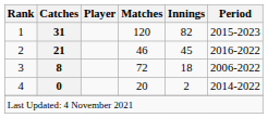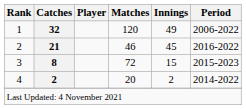 <table class="wikitable plainrowheaders sortable">
 <tr>
 <th scope=col>Rank</th>
 <th scope=col>Catches</th>
 <th scope=col>Player</th>
 <th scope=col>Matches</th>
 <th scope=col>Innings</th>
 <th scope=col>Period</th>
 </tr>
 <tr>
 <td align=center>1</td>
-<th scope=row style=text-align:center;>31</th>
+<th scope=row style=text-align:center;>32</th>
 <td> </td>
 <td align=center>120</td>
-<td align=center>82</td>
-<td>2015-2023</td>
+<td align=center>49</td>
+<td>2006-2022</td>
 </tr>
 <tr>
 <td align=center>2</td>
 <th scope=row style=text-align:center;>21</th>
 <td></td>
 <td align=center>46</td>
 <td align=center>45</td>
 <td>2016-2022</td>
 </tr>
 <tr>
 <td align=center>3</td>
 <th scope=row style=text-align:center;>8</th>
 <td> </td>
 <td align=center>72</td>
-<td align="center">18</td>
-<td>2006-2022</td>
+<td align="center">15</td>
+<td>2015-2023</td>
 </tr>
 <tr>
 <td align=center>4</td>
-<th scope=row style=text-align:center;>0</th>
+<th scope=row style=text-align:center;>2</th>
 <td></td>
 <td align=center>20</td>
 <td align=center>2</td>
 <td>2014-2022</td>
 </tr>
 <tr>
 </tr>
 <tr class=sortbottom>
 <td colspan=6><small>Last Updated: 4 November 2021</small></td>
 </tr>
 </table>
